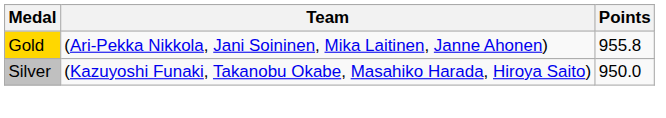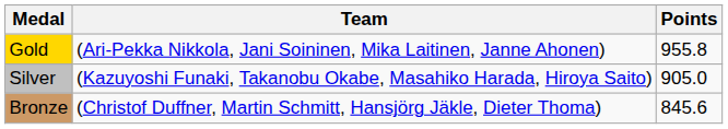 <table class="wikitable">
 <tr style="background:#efefef;">
 <th>Medal</th>
 <th>Team</th>
 <th>Points</th>
 </tr>
 <tr>
 <td style="background:gold;">Gold</td>
 <td> (<a href='#'>Ari-Pekka Nikkola</a>, <a href='#'>Jani Soininen</a>, <a href='#'>Mika Laitinen</a>, <a href='#'>Janne Ahonen</a>)</td>
 <td>955.8</td>
 </tr>
 <tr>
 <td style="background:silver;">Silver</td>
 <td> (<a href='#'>Kazuyoshi Funaki</a>, <a href='#'>Takanobu Okabe</a>, <a href='#'>Masahiko Harada</a>, <a href='#'>Hiroya Saito</a>)</td>
-<td>950.0</td>
+<td>905.0</td>
+</tr>
+<tr>
+<td style="background:#c96;">Bronze</td>
+<td> (<a href='#'>Christof Duffner</a>, <a href='#'>Martin Schmitt</a>, <a href='#'>Hansjörg Jäkle</a>, <a href='#'>Dieter Thoma</a>)</td>
+<td>845.6</td>
 </tr>
 </table>
